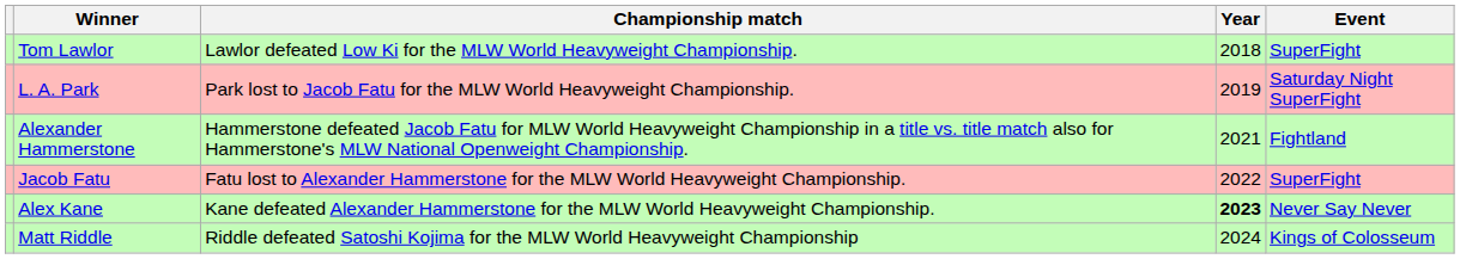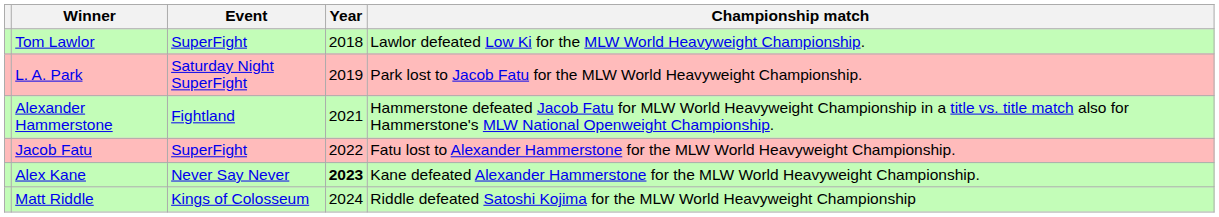 <table class="wikitable plainrowheaders sortable">
 <tr>
 <th></th>
 <th>Winner</th>
+<th>Event</th>
+<th>Year</th>
 <th>Championship match</th>
-<th>Year</th>
-<th>Event</th>
 </tr>
 <tr style="background:#c3fdb8;">
 <td></td>
 <td !scope="row"><a href='#'>Tom Lawlor</a></td>
+<td><a href='#'>SuperFight</a></td>
+<td>2018</td>
 <td>Lawlor defeated <a href='#'>Low Ki</a> for the <a href='#'>MLW World Heavyweight Championship</a>.</td>
-<td>2018</td>
-<td><a href='#'>SuperFight</a></td>
 </tr>
 <tr style="background:#fbb;">
 <td></td>
 <td !scope="row"><a href='#'>L. A. Park</a></td>
+<td><a href='#'>Saturday Night SuperFight</a></td>
+<td>2019</td>
 <td>Park lost to <a href='#'>Jacob Fatu</a> for the MLW World Heavyweight Championship.</td>
-<td>2019</td>
-<td><a href='#'>Saturday Night SuperFight</a></td>
 </tr>
 <tr style="background:#c3fdb8;">
 <td></td>
 <td !scope="row"><a href='#'>Alexander Hammerstone</a></td>
+<td><a href='#'>Fightland</a></td>
+<td>2021</td>
 <td>Hammerstone defeated <a href='#'>Jacob Fatu</a> for MLW World Heavyweight Championship in a <a href='#'>title vs. title match</a> also for Hammerstone's <a href='#'>MLW National Openweight Championship</a>.</td>
-<td>2021</td>
-<td><a href='#'>Fightland</a></td>
 </tr>
 <tr style="background:#fbb;">
 <td></td>
 <td !scope="row"><a href='#'>Jacob Fatu</a></td>
+<td><a href='#'>SuperFight</a></td>
+<td>2022</td>
 <td>Fatu lost to <a href='#'>Alexander Hammerstone</a> for the MLW World Heavyweight Championship.</td>
-<td>2022</td>
-<td><a href='#'>SuperFight</a></td>
 </tr>
 <tr style="background:#c3fdb8;">
 <td></td>
 <td !scope="row"><a href='#'>Alex Kane</a></td>
+<td><a href='#'>Never Say Never</a></td>
+<td><strong>2023</strong></td>
 <td>Kane defeated <a href='#'>Alexander Hammerstone</a> for the MLW World Heavyweight Championship.</td>
-<td><strong>2023</strong></td>
-<td><a href='#'>Never Say Never</a></td>
 </tr>
 <tr style="background:#c3fdb8;">
 <td></td>
 <td !scope="row"><a href='#'>Matt Riddle</a></td>
+<td><a href='#'>Kings of Colosseum</a></td>
+<td>2024</td>
 <td>Riddle defeated <a href='#'>Satoshi Kojima</a> for the MLW World Heavyweight Championship</td>
-<td>2024</td>
-<td><a href='#'>Kings of Colosseum</a></td>
 </tr>
 </table>
